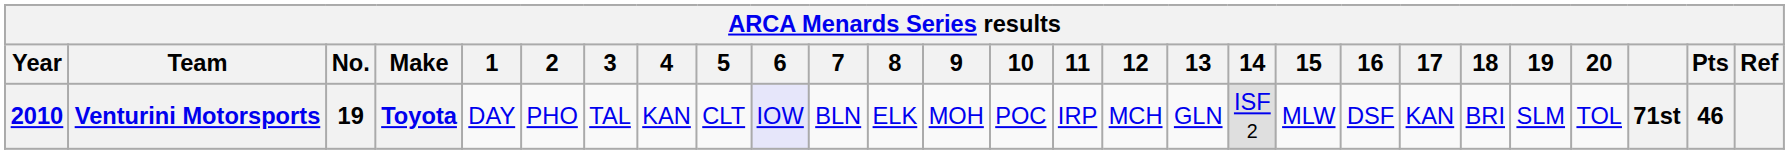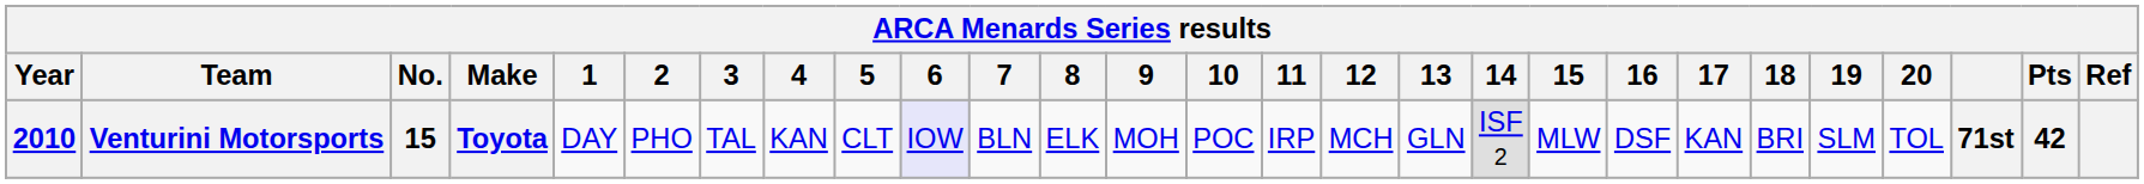 <table class="wikitable" style="text-align:center; font-size:75%">
 <tr>
 <th colspan="27"><a href='#'>ARCA Menards Series</a> results</th>
 </tr>
 <tr>
 <th>Year</th>
 <th>Team</th>
 <th>No.</th>
 <th>Make</th>
 <th>1</th>
 <th>2</th>
 <th>3</th>
 <th>4</th>
 <th>5</th>
 <th>6</th>
 <th>7</th>
 <th>8</th>
 <th>9</th>
 <th>10</th>
 <th>11</th>
 <th>12</th>
 <th>13</th>
 <th>14</th>
 <th>15</th>
 <th>16</th>
 <th>17</th>
 <th>18</th>
 <th>19</th>
 <th>20</th>
 <th></th>
 <th>Pts</th>
 <th>Ref</th>
 </tr>
 <tr>
 <th><a href='#'>2010</a></th>
 <th><a href='#'>Venturini Motorsports</a></th>
-<th>19</th>
+<th>15</th>
 <th><a href='#'>Toyota</a></th>
 <td><a href='#'>DAY</a></td>
 <td><a href='#'>PHO</a></td>
 <td><a href='#'>TAL</a></td>
 <td><a href='#'>KAN</a></td>
 <td><a href='#'>CLT</a></td>
 <td style="background: lavender;"><a href='#'>IOW</a></td>
 <td><a href='#'>BLN</a></td>
 <td><a href='#'>ELK</a></td>
 <td><a href='#'>MOH</a></td>
 <td><a href='#'>POC</a></td>
 <td><a href='#'>IRP</a></td>
 <td><a href='#'>MCH</a></td>
 <td><a href='#'>GLN</a></td>
 <td style="background:#DFDFDF;"><a href='#'>ISF</a><br><small>2</small></td>
 <td><a href='#'>MLW</a></td>
 <td><a href='#'>DSF</a></td>
 <td><a href='#'>KAN</a></td>
 <td><a href='#'>BRI</a></td>
 <td><a href='#'>SLM</a></td>
 <td><a href='#'>TOL</a></td>
 <th>71st</th>
-<th>46</th>
+<th>42</th>
 <th></th>
 </tr>
 </table>
